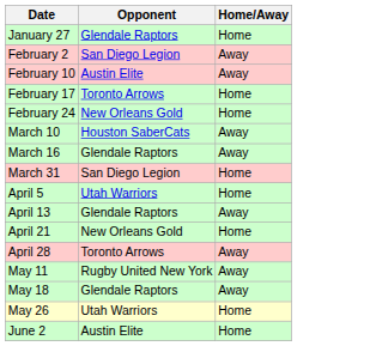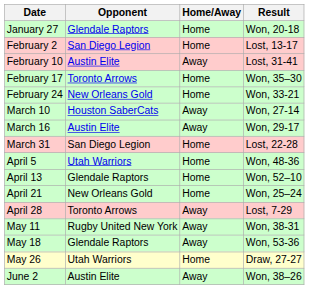 <table class="wikitable">
 <tr>
 <th>Date</th>
 <th>Opponent</th>
 <th>Home/Away</th>
+<th>Result</th>
 </tr>
 <tr bgcolor="#CCFFCC">
 <td>January 27</td>
 <td><a href='#'>Glendale Raptors</a></td>
 <td>Home</td>
+<td>Won, 20-18</td>
 </tr>
 <tr bgcolor="#FFCCCC">
 <td>February 2</td>
 <td><a href='#'>San Diego Legion</a></td>
-<td>Away</td>
+<td>Home</td>
+<td>Lost, 13-17</td>
 </tr>
 <tr bgcolor="#FFCCCC">
 <td>February 10</td>
 <td><a href='#'>Austin Elite</a></td>
 <td>Away</td>
+<td>Lost, 31-41</td>
 </tr>
 <tr bgcolor="#CCFFCC">
 <td>February 17</td>
 <td><a href='#'>Toronto Arrows</a></td>
 <td>Home</td>
+<td>Won, 35–30</td>
 </tr>
 <tr bgcolor="#CCFFCC">
 <td>February 24</td>
 <td><a href='#'>New Orleans Gold</a></td>
 <td>Home</td>
+<td>Won, 33-21</td>
 </tr>
 <tr bgcolor="#CCFFCC">
 <td>March 10</td>
 <td><a href='#'>Houston SaberCats</a></td>
 <td>Away</td>
+<td>Won, 27-14</td>
 </tr>
 <tr bgcolor="#CCFFCC">
 <td>March 16</td>
-<td>Glendale Raptors</td>
+<td><a href='#'>Austin Elite</a></td>
 <td>Away</td>
+<td>Won, 29-17</td>
 </tr>
 <tr bgcolor="#FFCCCC">
 <td>March 31</td>
 <td>San Diego Legion</td>
 <td>Home</td>
+<td>Lost, 22-28</td>
 </tr>
 <tr bgcolor="#CCFFCC">
 <td>April 5</td>
 <td><a href='#'>Utah Warriors</a></td>
 <td>Home</td>
+<td>Won, 48-36</td>
 </tr>
 <tr bgcolor="#CCFFCC">
 <td>April 13</td>
 <td>Glendale Raptors</td>
-<td>Away</td>
+<td>Home</td>
+<td>Won, 52–10</td>
 </tr>
 <tr bgcolor="#CCFFCC">
 <td>April 21</td>
 <td>New Orleans Gold</td>
 <td>Home</td>
+<td>Won, 25–24</td>
 </tr>
 <tr bgcolor="#FFCCCC">
 <td>April 28</td>
 <td>Toronto Arrows</td>
 <td>Away</td>
+<td>Lost, 7-29</td>
 </tr>
 <tr bgcolor="#CCFFCC">
 <td>May 11</td>
 <td>Rugby United New York</td>
 <td>Away</td>
+<td>Won, 38-31</td>
 </tr>
 <tr bgcolor="#CCFFCC">
 <td>May 18</td>
 <td>Glendale Raptors</td>
 <td>Away</td>
+<td>Won, 53-36</td>
 </tr>
 <tr bgcolor="#FFFFCC">
 <td>May 26</td>
 <td>Utah Warriors</td>
 <td>Home</td>
+<td>Draw, 27-27</td>
 </tr>
 <tr bgcolor="#CCFFCC">
 <td>June 2</td>
 <td>Austin Elite</td>
-<td>Home</td>
+<td>Away</td>
+<td>Won, 38–26</td>
 </tr>
 </table>
